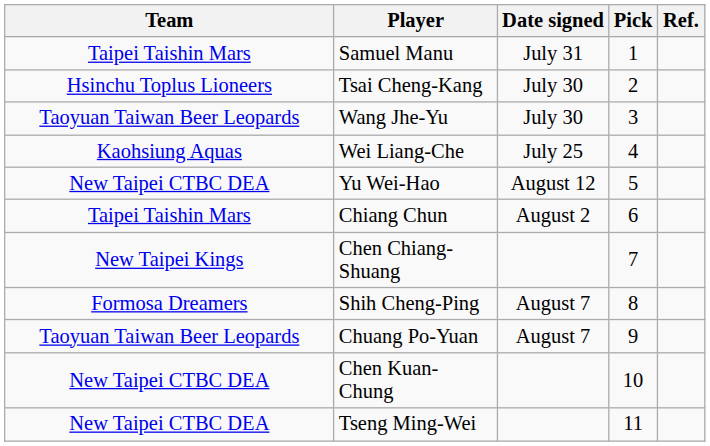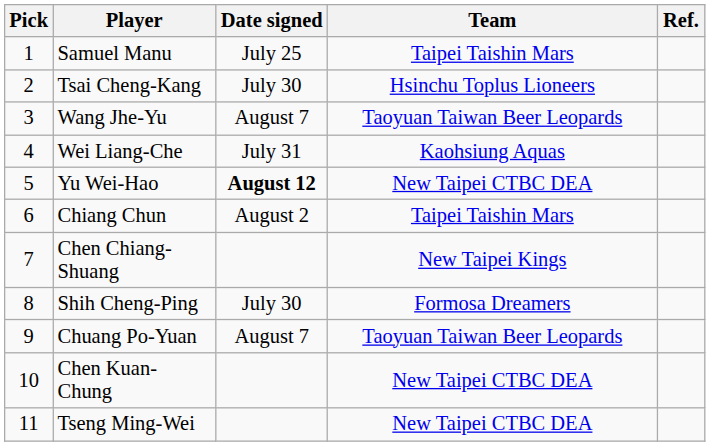 <table class="wikitable sortable" style="text-align:center">
 <tr>
-<th style="width:250px">Team</th>
+<th style="width:30px">Pick</th>
 <th style="width:120px">Player</th>
 <th style="width:80px">Date signed</th>
-<th style="width:30px">Pick</th>
+<th style="width:250px">Team</th>
 <th class="unsortable" style="width:30px">Ref.</th>
 </tr>
 <tr>
+<td>1</td>
+<td align="left">Samuel Manu</td>
+<td>July 25</td>
 <td><a href='#'>Taipei Taishin Mars</a></td>
-<td align="left">Samuel Manu</td>
-<td>July 31</td>
-<td>1</td>
 <td></td>
 </tr>
 <tr>
-<td><a href='#'>Hsinchu Toplus Lioneers</a></td>
+<td>2</td>
 <td align="left">Tsai Cheng-Kang</td>
 <td>July 30</td>
-<td>2</td>
+<td><a href='#'>Hsinchu Toplus Lioneers</a></td>
 <td></td>
 </tr>
 <tr>
+<td>3</td>
+<td align="left">Wang Jhe-Yu</td>
+<td>August 7</td>
 <td><a href='#'>Taoyuan Taiwan Beer Leopards</a><br></td>
-<td align="left">Wang Jhe-Yu</td>
-<td>July 30</td>
-<td>3</td>
 <td></td>
 </tr>
 <tr>
+<td>4</td>
+<td align="left">Wei Liang-Che</td>
+<td>July 31</td>
 <td><a href='#'>Kaohsiung Aquas</a></td>
-<td align="left">Wei Liang-Che</td>
-<td>July 25</td>
-<td>4</td>
 <td></td>
 </tr>
 <tr>
+<td>5</td>
+<td align="left">Yu Wei-Hao</td>
+<td><strong>August 12</strong></td>
 <td><a href='#'>New Taipei CTBC DEA</a></td>
-<td align="left">Yu Wei-Hao</td>
-<td>August 12</td>
-<td>5</td>
 <td></td>
 </tr>
 <tr>
-<td><a href='#'>Taipei Taishin Mars</a><br></td>
+<td>6</td>
 <td align="left">Chiang Chun</td>
 <td>August 2</td>
-<td>6</td>
+<td><a href='#'>Taipei Taishin Mars</a><br></td>
 <td></td>
 </tr>
 <tr>
-<td><a href='#'>New Taipei Kings</a></td>
+<td>7</td>
 <td align="left">Chen Chiang-Shuang</td>
 <td></td>
-<td>7</td>
+<td><a href='#'>New Taipei Kings</a></td>
 <td></td>
 </tr>
 <tr>
+<td>8</td>
+<td align="left">Shih Cheng-Ping</td>
+<td>July 30</td>
 <td><a href='#'>Formosa Dreamers</a></td>
-<td align="left">Shih Cheng-Ping</td>
-<td>August 7</td>
-<td>8</td>
 <td></td>
 </tr>
 <tr>
-<td><a href='#'>Taoyuan Taiwan Beer Leopards</a></td>
+<td>9</td>
 <td align="left">Chuang Po-Yuan</td>
 <td>August 7</td>
-<td>9</td>
+<td><a href='#'>Taoyuan Taiwan Beer Leopards</a></td>
 <td></td>
 </tr>
 <tr>
-<td><a href='#'>New Taipei CTBC DEA</a></td>
+<td>10</td>
 <td align="left">Chen Kuan-Chung</td>
 <td></td>
-<td>10</td>
+<td><a href='#'>New Taipei CTBC DEA</a></td>
 <td></td>
 </tr>
 <tr>
-<td><a href='#'>New Taipei CTBC DEA</a></td>
+<td>11</td>
 <td align="left">Tseng Ming-Wei</td>
 <td></td>
-<td>11</td>
+<td><a href='#'>New Taipei CTBC DEA</a></td>
 <td></td>
 </tr>
 </table>
